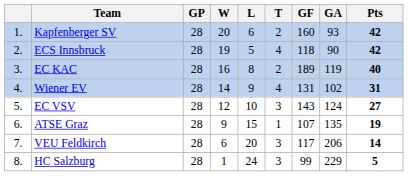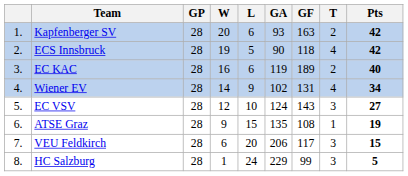 <table class="wikitable">
 <tr>
 <th width="30"></th>
 <th width="200">Team</th>
 <th width="30">GP</th>
 <th width="30">W</th>
 <th width="30">L</th>
+<th width="30">GA</th>
+<th width="30">GF</th>
 <th width="30">T</th>
-<th width="30">GF</th>
-<th width="30">GA</th>
 <th width="70">Pts</th>
 </tr>
 <tr bgcolor="#BCD2EE" align="center">
 <td>1.</td>
 <td align="left"><a href='#'>Kapfenberger SV</a></td>
 <td>28</td>
 <td>20</td>
 <td>6</td>
+<td>93</td>
+<td>163</td>
 <td>2</td>
-<td>160</td>
-<td>93</td>
 <td><strong>42</strong></td>
 </tr>
 <tr bgcolor="#BCD2EE" align="center">
 <td>2.</td>
 <td align="left"><a href='#'>ECS Innsbruck</a></td>
 <td>28</td>
 <td>19</td>
 <td>5</td>
+<td>90</td>
+<td>118</td>
 <td>4</td>
-<td>118</td>
-<td>90</td>
 <td><strong>42</strong></td>
 </tr>
 <tr bgcolor="#BCD2EE" align="center">
 <td>3.</td>
 <td align="left"><a href='#'>EC KAC</a></td>
 <td>28</td>
 <td>16</td>
-<td>8</td>
+<td>6</td>
+<td>119</td>
+<td>189</td>
 <td>2</td>
-<td>189</td>
-<td>119</td>
 <td><strong>40</strong></td>
 </tr>
 <tr bgcolor="#BCD2EE" align="center">
 <td>4.</td>
 <td align="left"><a href='#'>Wiener EV</a></td>
 <td>28</td>
 <td>14</td>
 <td>9</td>
+<td>102</td>
+<td>131</td>
 <td>4</td>
-<td>131</td>
-<td>102</td>
-<td><strong>31</strong></td>
+<td><strong>34</strong></td>
 </tr>
 <tr bgcolor="#FFFFFF" align="center">
 <td>5.</td>
 <td align="left"><a href='#'>EC VSV</a></td>
 <td>28</td>
 <td>12</td>
 <td>10</td>
+<td>124</td>
+<td>143</td>
 <td>3</td>
-<td>143</td>
-<td>124</td>
 <td><strong>27</strong></td>
 </tr>
 <tr bgcolor="#FFFFFF" align="center">
 <td>6.</td>
 <td align="left"><a href='#'>ATSE Graz</a></td>
 <td>28</td>
 <td>9</td>
 <td>15</td>
+<td>135</td>
+<td>108</td>
 <td>1</td>
-<td>107</td>
-<td>135</td>
 <td><strong>19</strong></td>
 </tr>
 <tr bgcolor="#FFFFFF" align="center">
 <td>7.</td>
 <td align="left"><a href='#'>VEU Feldkirch</a></td>
 <td>28</td>
 <td>6</td>
 <td>20</td>
+<td>206</td>
+<td>117</td>
 <td>3</td>
-<td>117</td>
-<td>206</td>
-<td><strong>14</strong></td>
+<td><strong>15</strong></td>
 </tr>
 <tr bgcolor="#FFFFFF" align="center">
 <td>8.</td>
 <td align="left"><a href='#'>HC Salzburg</a></td>
 <td>28</td>
 <td>1</td>
 <td>24</td>
+<td>229</td>
+<td>99</td>
 <td>3</td>
-<td>99</td>
-<td>229</td>
 <td><strong>5</strong></td>
 </tr>
 </table>
